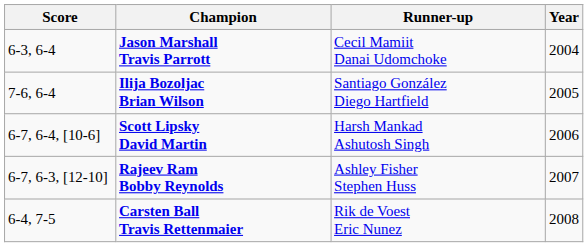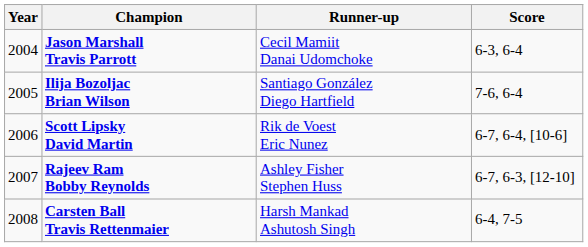 <table class="wikitable" style="font-size:90%">
 <tr>
-<th width="100">Score</th>
+<th>Year</th>
 <th width="200">Champion</th>
 <th width="200">Runner-up</th>
-<th>Year</th>
+<th width="100">Score</th>
 </tr>
 <tr>
-<td>6-3, 6-4</td>
+<td>2004</td>
 <td> <strong><a href='#'>Jason Marshall</a></strong><br> <strong><a href='#'>Travis Parrott</a></strong></td>
 <td> <a href='#'>Cecil Mamiit</a><br> <a href='#'>Danai Udomchoke</a></td>
-<td>2004</td>
+<td>6-3, 6-4</td>
 </tr>
 <tr>
-<td>7-6, 6-4</td>
+<td>2005</td>
 <td> <strong><a href='#'>Ilija Bozoljac</a></strong><br> <strong><a href='#'>Brian Wilson</a></strong></td>
 <td> <a href='#'>Santiago González</a><br> <a href='#'>Diego Hartfield</a></td>
-<td>2005</td>
+<td>7-6, 6-4</td>
 </tr>
 <tr>
+<td>2006</td>
+<td> <strong><a href='#'>Scott Lipsky</a></strong><br> <strong><a href='#'>David Martin</a></strong></td>
+<td> <a href='#'>Rik de Voest</a><br> <a href='#'>Eric Nunez</a></td>
 <td>6-7, 6-4, [10-6]</td>
-<td> <strong><a href='#'>Scott Lipsky</a></strong><br> <strong><a href='#'>David Martin</a></strong></td>
-<td> <a href='#'>Harsh Mankad</a><br> <a href='#'>Ashutosh Singh</a></td>
-<td>2006</td>
 </tr>
 <tr>
-<td>6-7, 6-3, [12-10]</td>
+<td>2007</td>
 <td> <strong><a href='#'>Rajeev Ram</a></strong><br> <strong><a href='#'>Bobby Reynolds</a></strong></td>
 <td> <a href='#'>Ashley Fisher</a><br> <a href='#'>Stephen Huss</a></td>
-<td>2007</td>
+<td>6-7, 6-3, [12-10]</td>
 </tr>
 <tr>
+<td>2008</td>
+<td> <strong><a href='#'>Carsten Ball</a></strong><br> <strong><a href='#'>Travis Rettenmaier</a></strong></td>
+<td> <a href='#'>Harsh Mankad</a><br> <a href='#'>Ashutosh Singh</a></td>
 <td>6-4, 7-5</td>
-<td> <strong><a href='#'>Carsten Ball</a></strong><br> <strong><a href='#'>Travis Rettenmaier</a></strong></td>
-<td> <a href='#'>Rik de Voest</a><br> <a href='#'>Eric Nunez</a></td>
-<td>2008</td>
 </tr>
 </table>
